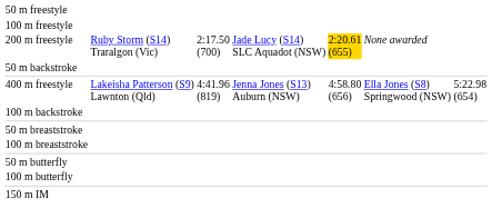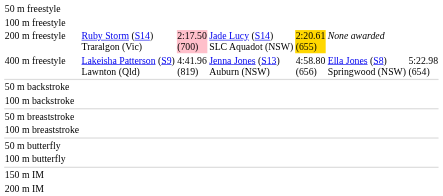 <table>
 <tr valign="top">
 <td>50 m freestyle</td>
 <td><br></td>
 <td></td>
 <td><br></td>
 <td></td>
 <td><br></td>
 <td></td>
 </tr>
 <tr valign="top">
 <td>100 m freestyle</td>
 <td><br></td>
 <td></td>
 <td><br></td>
 <td></td>
 <td><br></td>
 <td></td>
 </tr>
 <tr valign="top">
 <td>200 m freestyle</td>
 <td><a href='#'>Ruby Storm</a> (<a href='#'>S14</a>)<br>Traralgon (Vic)</td>
-<td>2:17.50<br>(700)</td>
+<td style="background: pink;">2:17.50<br>(700)</td>
 <td><a href='#'>Jade Lucy</a> (<a href='#'>S14</a>)<br>SLC Aquadot (NSW)</td>
 <td style="background: gold;">2:20.61<br>(655)</td>
 <td colspan=2><em>None awarded</em></td>
+</tr>
+<tr valign="top">
+<td>400 m freestyle</td>
+<td><a href='#'>Lakeisha Patterson</a> (<a href='#'>S9</a>)<br>Lawnton (Qld)</td>
+<td>4:41.96<br>(819)</td>
+<td><a href='#'>Jenna Jones</a> (<a href='#'>S13</a>)<br>Auburn (NSW)</td>
+<td>4:58.80<br>(656)</td>
+<td><a href='#'>Ella Jones</a> (<a href='#'>S8</a>)<br>Springwood (NSW)</td>
+<td>5:22.98<br>(654)</td>
+</tr>
+<tr bgcolor=#DDDDDD>
+<td colspan=7></td>
 </tr>
 <tr valign="top">
 <td>50 m backstroke</td>
 <td><br></td>
 <td></td>
 <td><br></td>
 <td></td>
 <td><br></td>
 <td></td>
-</tr>
-<tr bgcolor=#DDDDDD>
-<td colspan=7></td>
-</tr>
-<tr valign="top">
-<td>400 m freestyle</td>
-<td><a href='#'>Lakeisha Patterson</a> (<a href='#'>S9</a>)<br>Lawnton (Qld)</td>
-<td>4:41.96<br>(819)</td>
-<td><a href='#'>Jenna Jones</a> (<a href='#'>S13</a>)<br>Auburn (NSW)</td>
-<td>4:58.80<br>(656)</td>
-<td><a href='#'>Ella Jones</a> (<a href='#'>S8</a>)<br>Springwood (NSW)</td>
-<td>5:22.98<br>(654)</td>
 </tr>
 <tr valign="top">
 <td>100 m backstroke</td>
 <td><br></td>
 <td></td>
 <td><br></td>
 <td></td>
 <td><br></td>
 <td></td>
 </tr>
 <tr bgcolor=#DDDDDD>
 <td colspan=7></td>
 </tr>
 <tr valign="top">
 <td>50 m breaststroke</td>
 <td><br></td>
 <td></td>
 <td><br></td>
 <td></td>
 <td><br></td>
 <td></td>
 </tr>
 <tr valign="top">
 <td>100 m breaststroke</td>
 <td><br></td>
 <td></td>
 <td><br></td>
 <td></td>
 <td><br></td>
 <td></td>
 </tr>
 <tr bgcolor=#DDDDDD>
 <td colspan=7></td>
 </tr>
 <tr valign="top">
 <td>50 m butterfly</td>
 <td><br></td>
 <td></td>
 <td><br></td>
 <td></td>
 <td><br></td>
 <td></td>
 </tr>
 <tr valign="top">
 <td>100 m butterfly</td>
 <td><br></td>
 <td></td>
 <td><br></td>
 <td></td>
 <td><br></td>
 <td></td>
 </tr>
 <tr bgcolor=#DDDDDD>
 <td colspan=7></td>
 </tr>
 <tr valign="top">
 <td>150 m IM</td>
 <td><br></td>
 <td></td>
 <td><br></td>
 <td></td>
 <td><br></td>
 <td></td>
 </tr>
+<tr valign="top">
+<td>200 m IM</td>
+<td><br></td>
+<td></td>
+<td><br></td>
+<td></td>
+<td><br></td>
+<td></td>
+</tr>
 </table>
